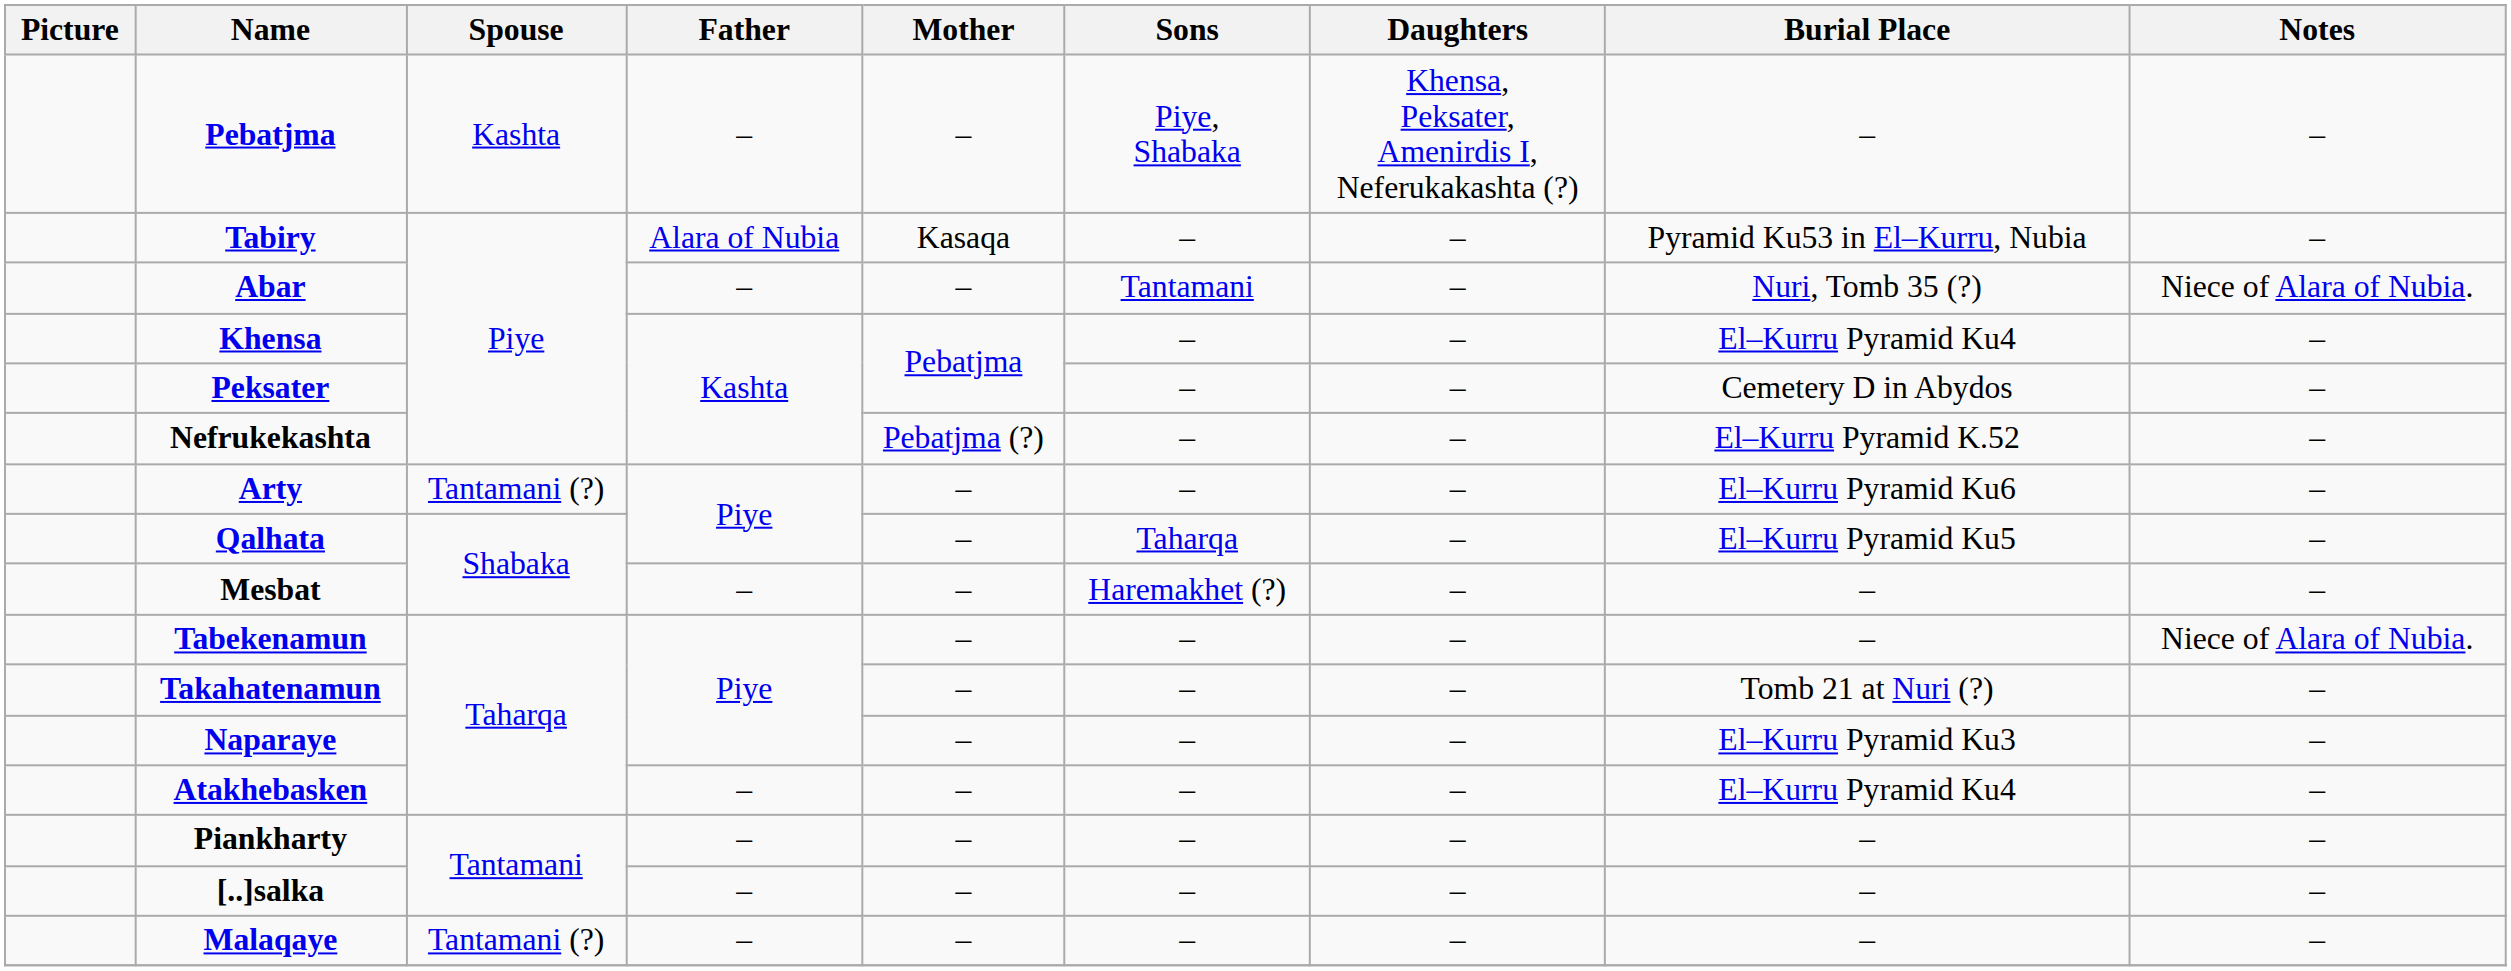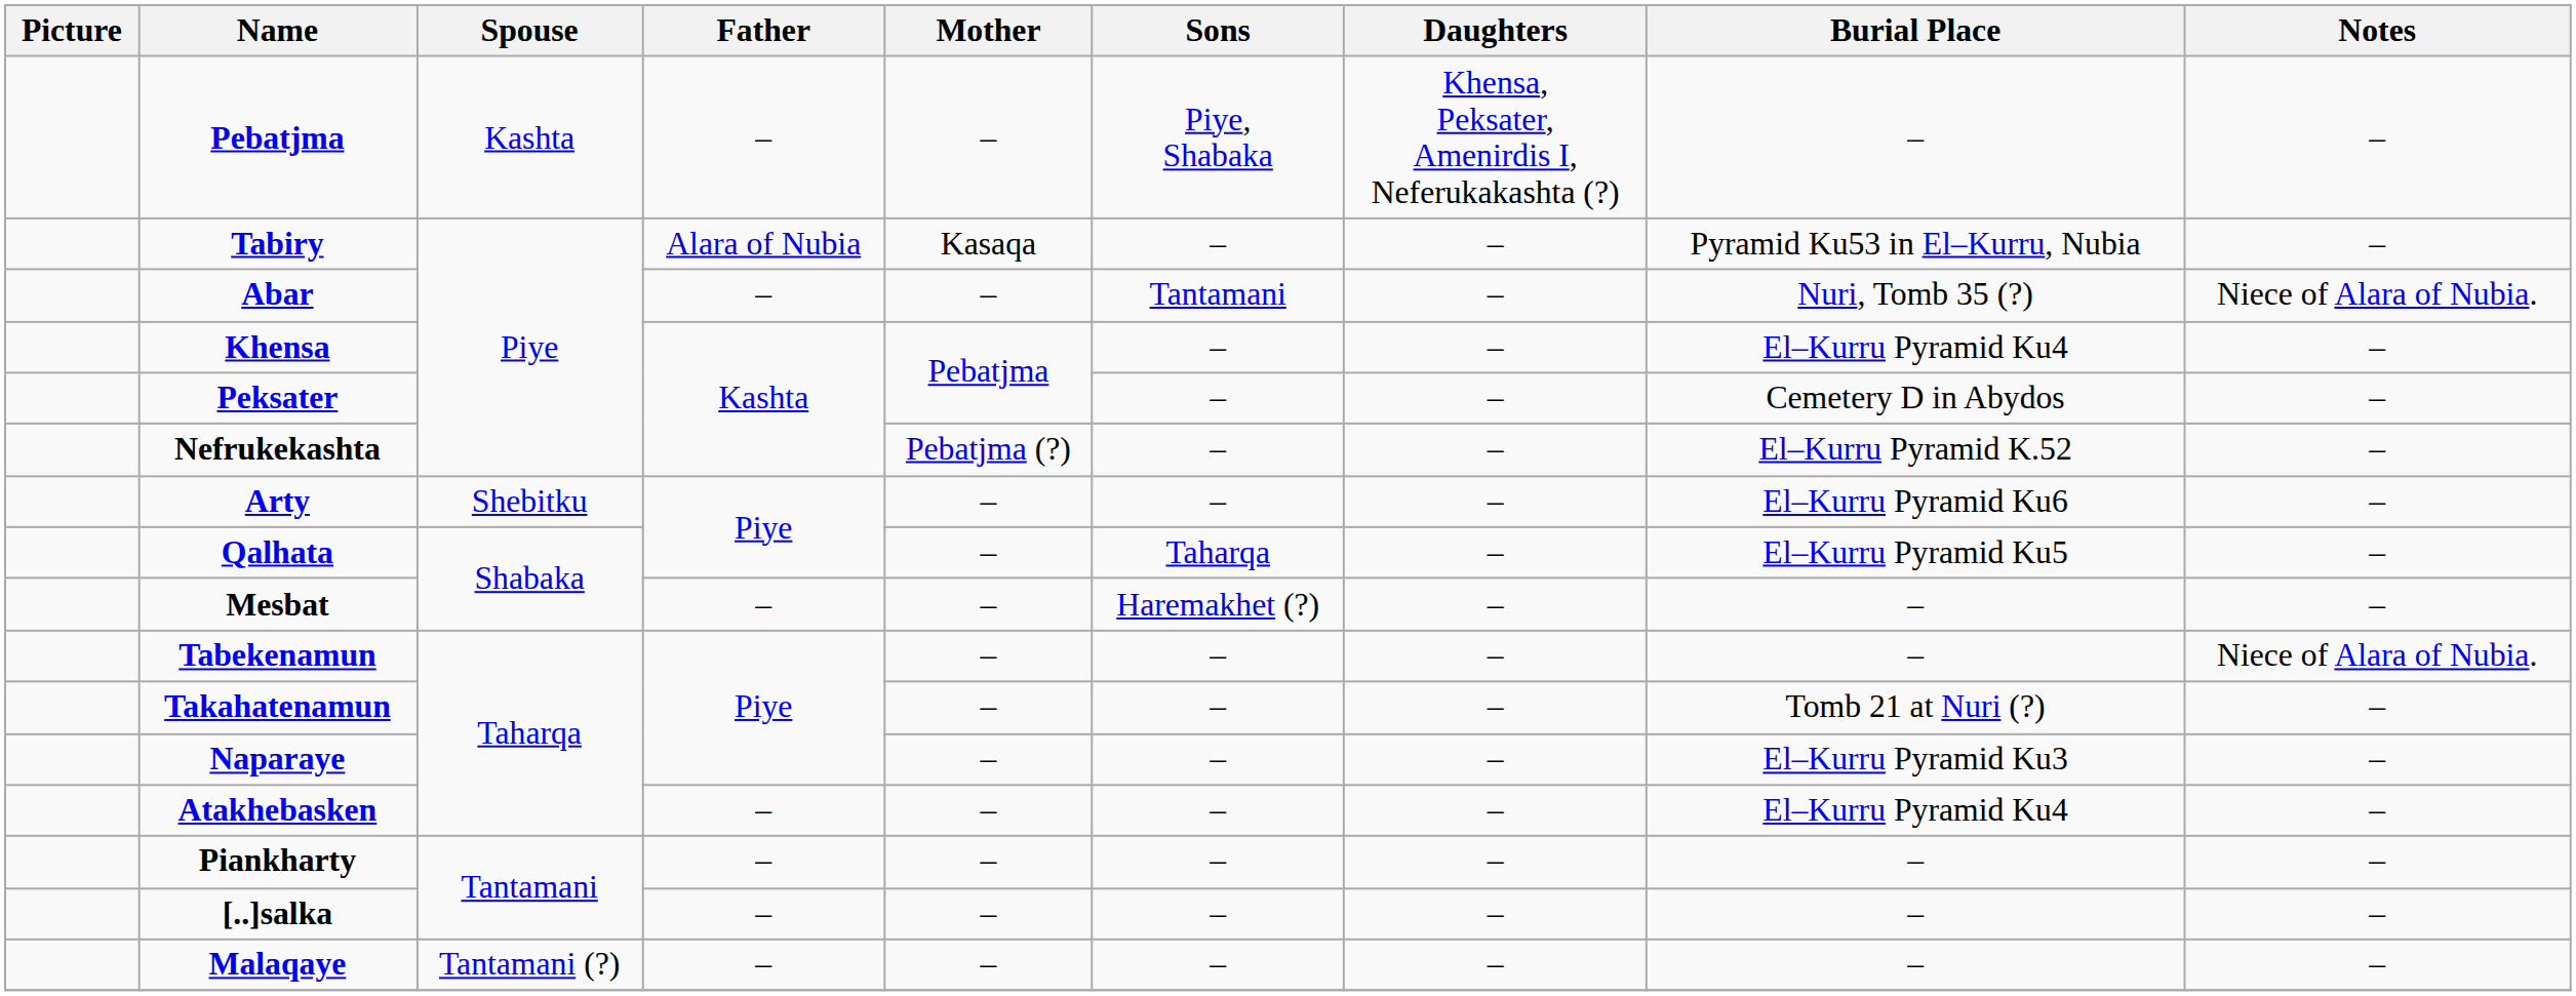 <table width=100% class="wikitable" style="text-align:center;">
 <tr>
 <th>Picture</th>
 <th>Name</th>
 <th>Spouse</th>
 <th>Father</th>
 <th>Mother</th>
 <th>Sons</th>
 <th>Daughters</th>
 <th>Burial Place</th>
 <th>Notes</th>
 </tr>
 <tr>
 <td></td>
 <td><strong><a href='#'>Pebatjma</a></strong></td>
 <td><a href='#'>Kashta</a></td>
 <td>–</td>
 <td>–</td>
 <td><a href='#'>Piye</a>,<br><a href='#'>Shabaka</a></td>
 <td><a href='#'>Khensa</a>,<br><a href='#'>Peksater</a>,<br><a href='#'>Amenirdis I</a>,<br>Neferukakashta (?)</td>
 <td>–</td>
 <td>–</td>
 </tr>
 <tr>
 <td></td>
 <td><strong><a href='#'>Tabiry</a></strong></td>
 <td rowspan=5><a href='#'>Piye</a></td>
 <td><a href='#'>Alara of Nubia</a></td>
 <td>Kasaqa</td>
 <td>–</td>
 <td>–</td>
 <td>Pyramid Ku53 in <a href='#'>El–Kurru</a>, Nubia</td>
 <td>–</td>
 </tr>
 <tr>
 <td></td>
 <td><strong><a href='#'>Abar</a></strong></td>
 <td>–</td>
 <td>–</td>
 <td><a href='#'>Tantamani</a></td>
 <td>–</td>
 <td><a href='#'>Nuri</a>, Tomb 35 (?)</td>
 <td>Niece of <a href='#'>Alara of Nubia</a>.</td>
 </tr>
 <tr>
 <td></td>
 <td><strong><a href='#'>Khensa</a></strong></td>
 <td rowspan=3><a href='#'>Kashta</a></td>
 <td rowspan=2><a href='#'>Pebatjma</a></td>
 <td>–</td>
 <td>–</td>
 <td><a href='#'>El–Kurru</a> Pyramid Ku4</td>
 <td>–</td>
 </tr>
 <tr>
 <td></td>
 <td><strong><a href='#'>Peksater</a></strong></td>
 <td>–</td>
 <td>–</td>
 <td>Cemetery D in Abydos</td>
 <td>–</td>
 </tr>
 <tr>
 <td></td>
 <td><strong>Nefrukekashta</strong><br></td>
 <td><a href='#'>Pebatjma</a> (?)</td>
 <td>–</td>
 <td>–</td>
 <td><a href='#'>El–Kurru</a> Pyramid K.52</td>
 <td>–</td>
 </tr>
 <tr>
 <td></td>
 <td><strong><a href='#'>Arty</a></strong></td>
-<td><a href='#'>Tantamani</a> (?)</td>
+<td><a href='#'>Shebitku</a></td>
 <td rowspan=2><a href='#'>Piye</a></td>
 <td>–</td>
 <td>–</td>
 <td>–</td>
 <td><a href='#'>El–Kurru</a> Pyramid Ku6</td>
 <td>–</td>
 </tr>
 <tr>
 <td></td>
 <td><strong><a href='#'>Qalhata</a></strong></td>
 <td rowspan=2><a href='#'>Shabaka</a></td>
 <td>–</td>
 <td><a href='#'>Taharqa</a></td>
 <td>–</td>
 <td><a href='#'>El–Kurru</a> Pyramid Ku5</td>
 <td>–</td>
 </tr>
 <tr>
 <td></td>
 <td><strong>Mesbat</strong><br></td>
 <td>–</td>
 <td>–</td>
 <td><a href='#'>Haremakhet</a> (?)</td>
 <td>–</td>
 <td>–</td>
 <td>–</td>
 </tr>
 <tr>
 <td></td>
 <td><strong><a href='#'>Tabekenamun</a></strong></td>
 <td rowspan=4><a href='#'>Taharqa</a></td>
 <td rowspan=3><a href='#'>Piye</a></td>
 <td>–</td>
 <td>–</td>
 <td>–</td>
 <td>–</td>
 <td>Niece of <a href='#'>Alara of Nubia</a>.</td>
 </tr>
 <tr>
 <td></td>
 <td><strong><a href='#'>Takahatenamun</a></strong></td>
 <td>–</td>
 <td>–</td>
 <td>–</td>
 <td>Tomb 21 at <a href='#'>Nuri</a> (?)</td>
 <td>–</td>
 </tr>
 <tr>
 <td></td>
 <td><strong><a href='#'>Naparaye</a></strong></td>
 <td>–</td>
 <td>–</td>
 <td>–</td>
 <td><a href='#'>El–Kurru</a> Pyramid Ku3</td>
 <td>–</td>
 </tr>
 <tr>
 <td></td>
 <td><strong><a href='#'>Atakhebasken</a></strong></td>
 <td>–</td>
 <td>–</td>
 <td>–</td>
 <td>–</td>
 <td><a href='#'>El–Kurru</a> Pyramid Ku4</td>
 <td>–</td>
 </tr>
 <tr>
 <td></td>
 <td><strong>Piankharty</strong><br></td>
 <td rowspan=2><a href='#'>Tantamani</a></td>
 <td>–</td>
 <td>–</td>
 <td>–</td>
 <td>–</td>
 <td>–</td>
 <td>–</td>
 </tr>
 <tr>
 <td></td>
 <td><strong>[..]salka</strong><br></td>
 <td>–</td>
 <td>–</td>
 <td>–</td>
 <td>–</td>
 <td>–</td>
 <td>–</td>
 </tr>
 <tr>
 <td></td>
 <td><strong><a href='#'>Malaqaye</a></strong></td>
 <td><a href='#'>Tantamani</a> (?)</td>
 <td>–</td>
 <td>–</td>
 <td>–</td>
 <td>–</td>
 <td>–</td>
 <td>–</td>
 </tr>
 <tr>
 </tr>
 </table>
